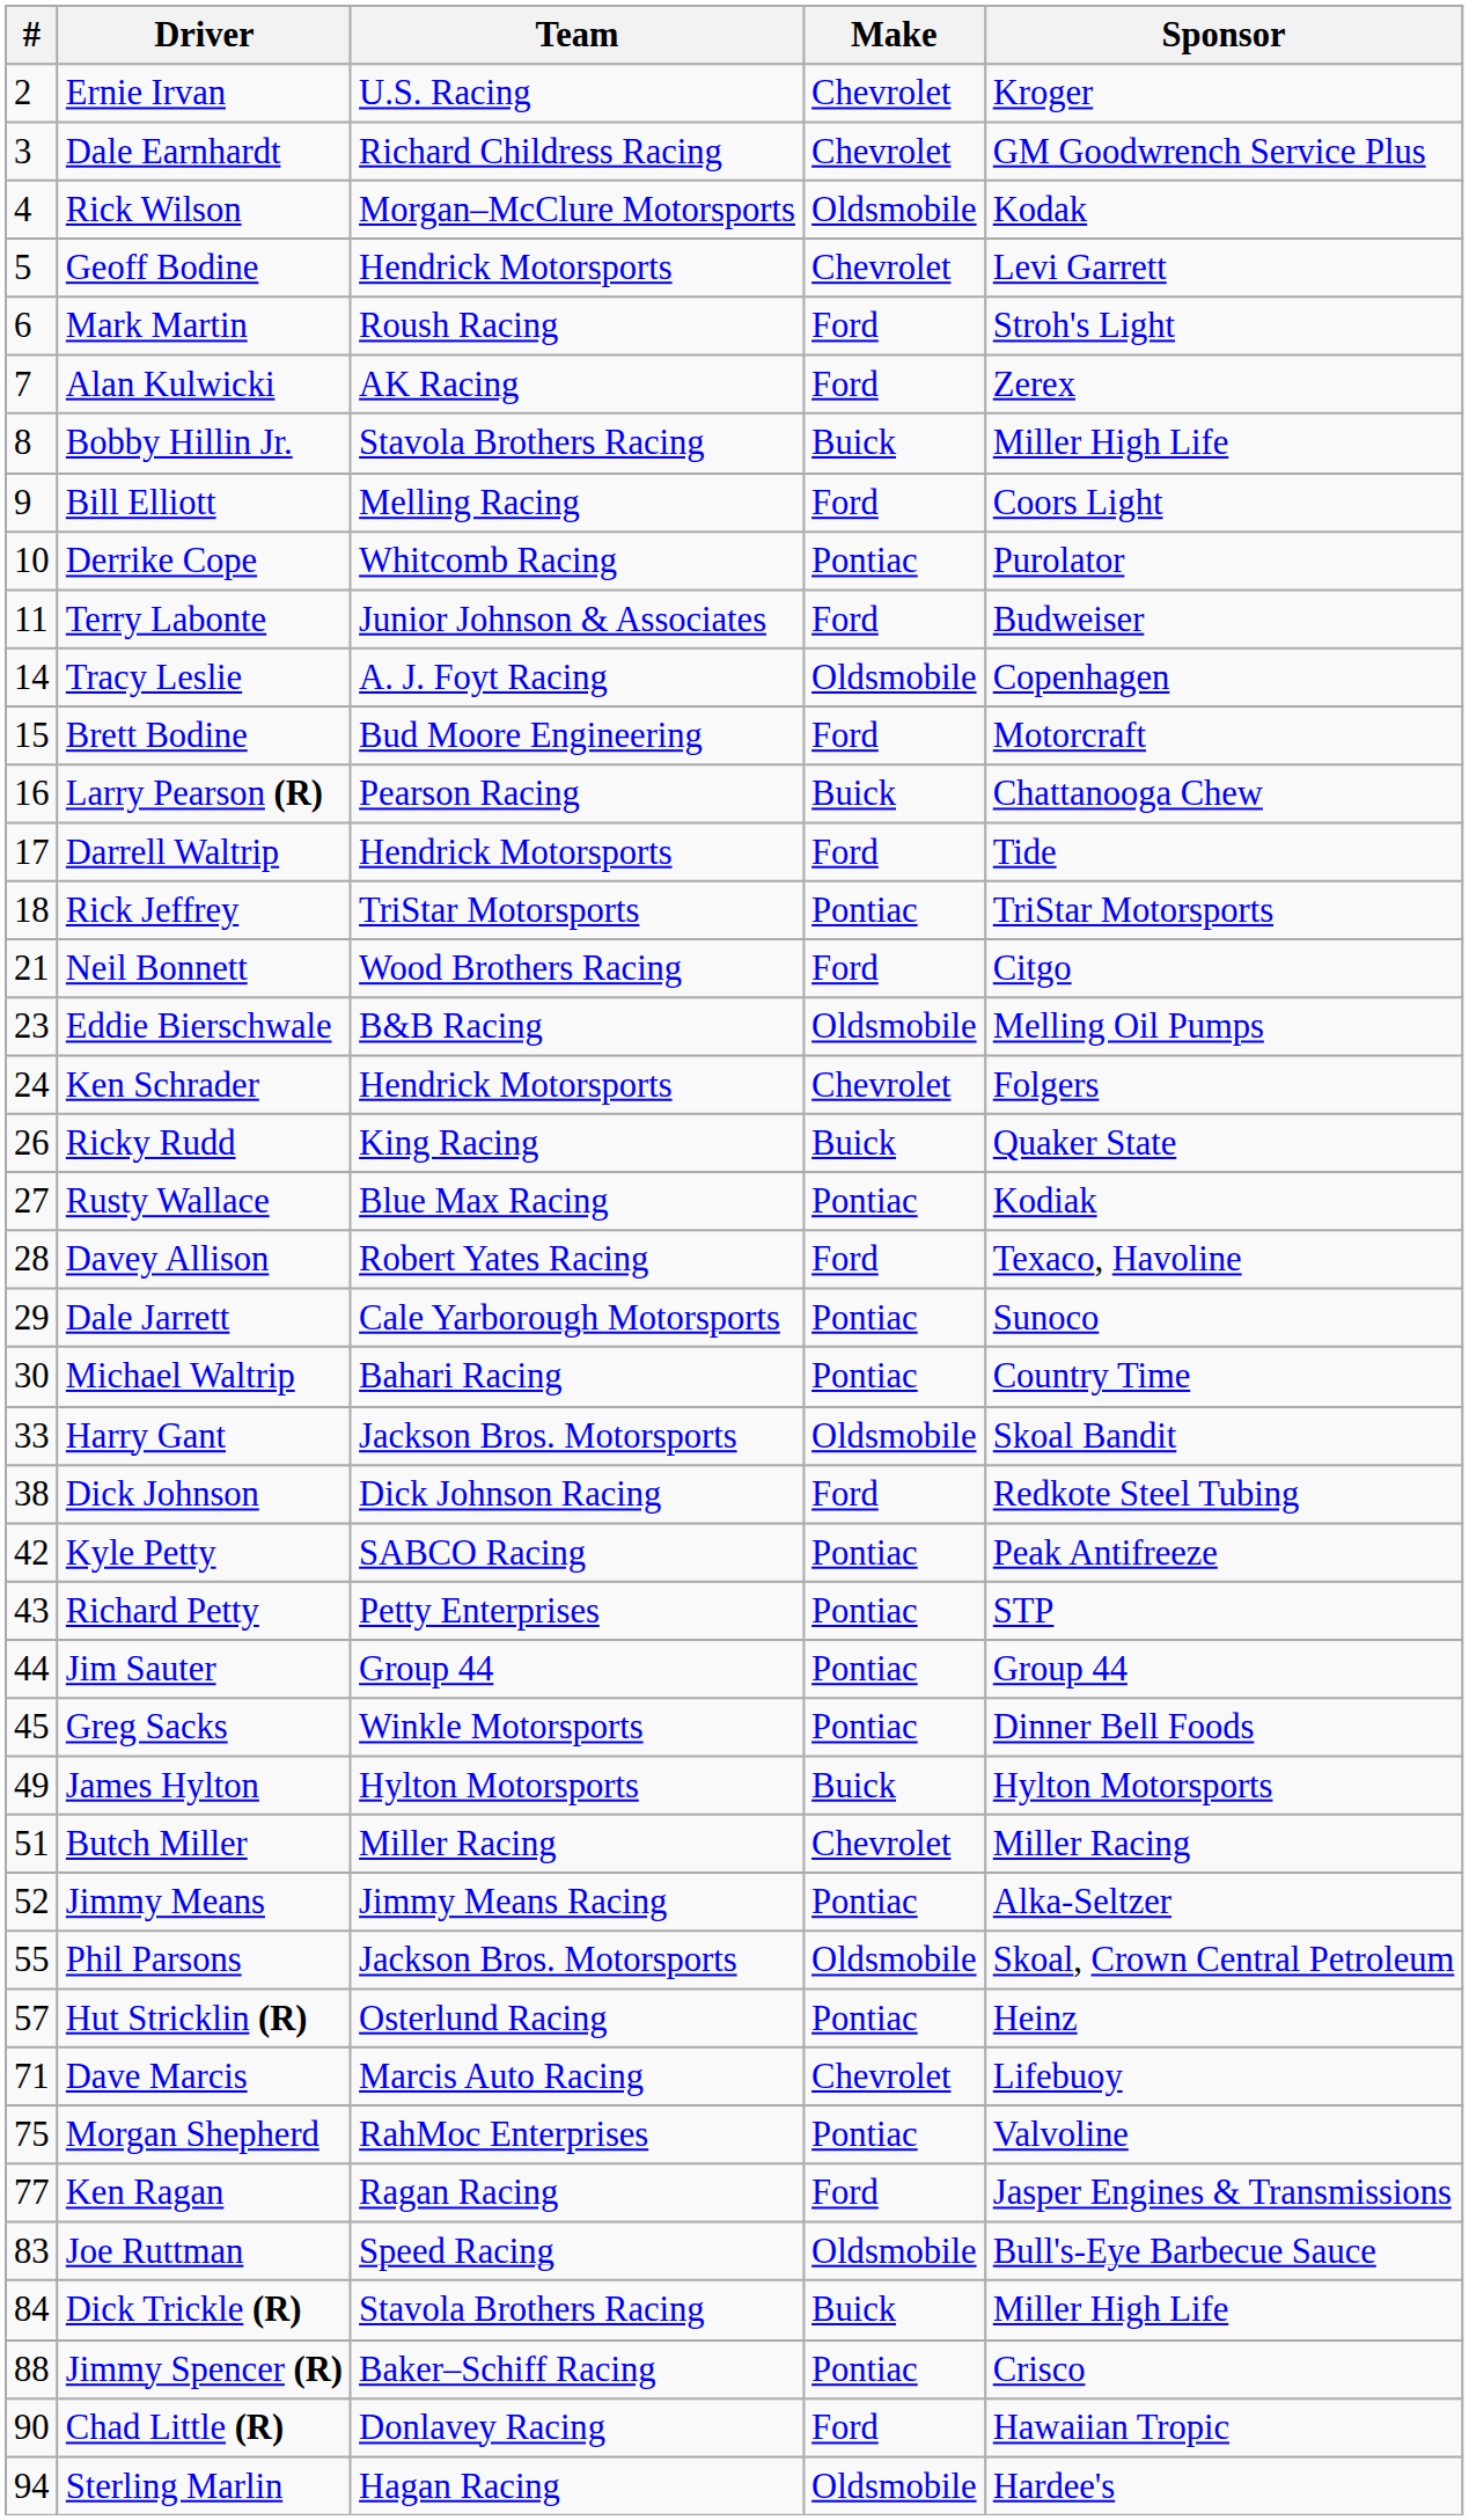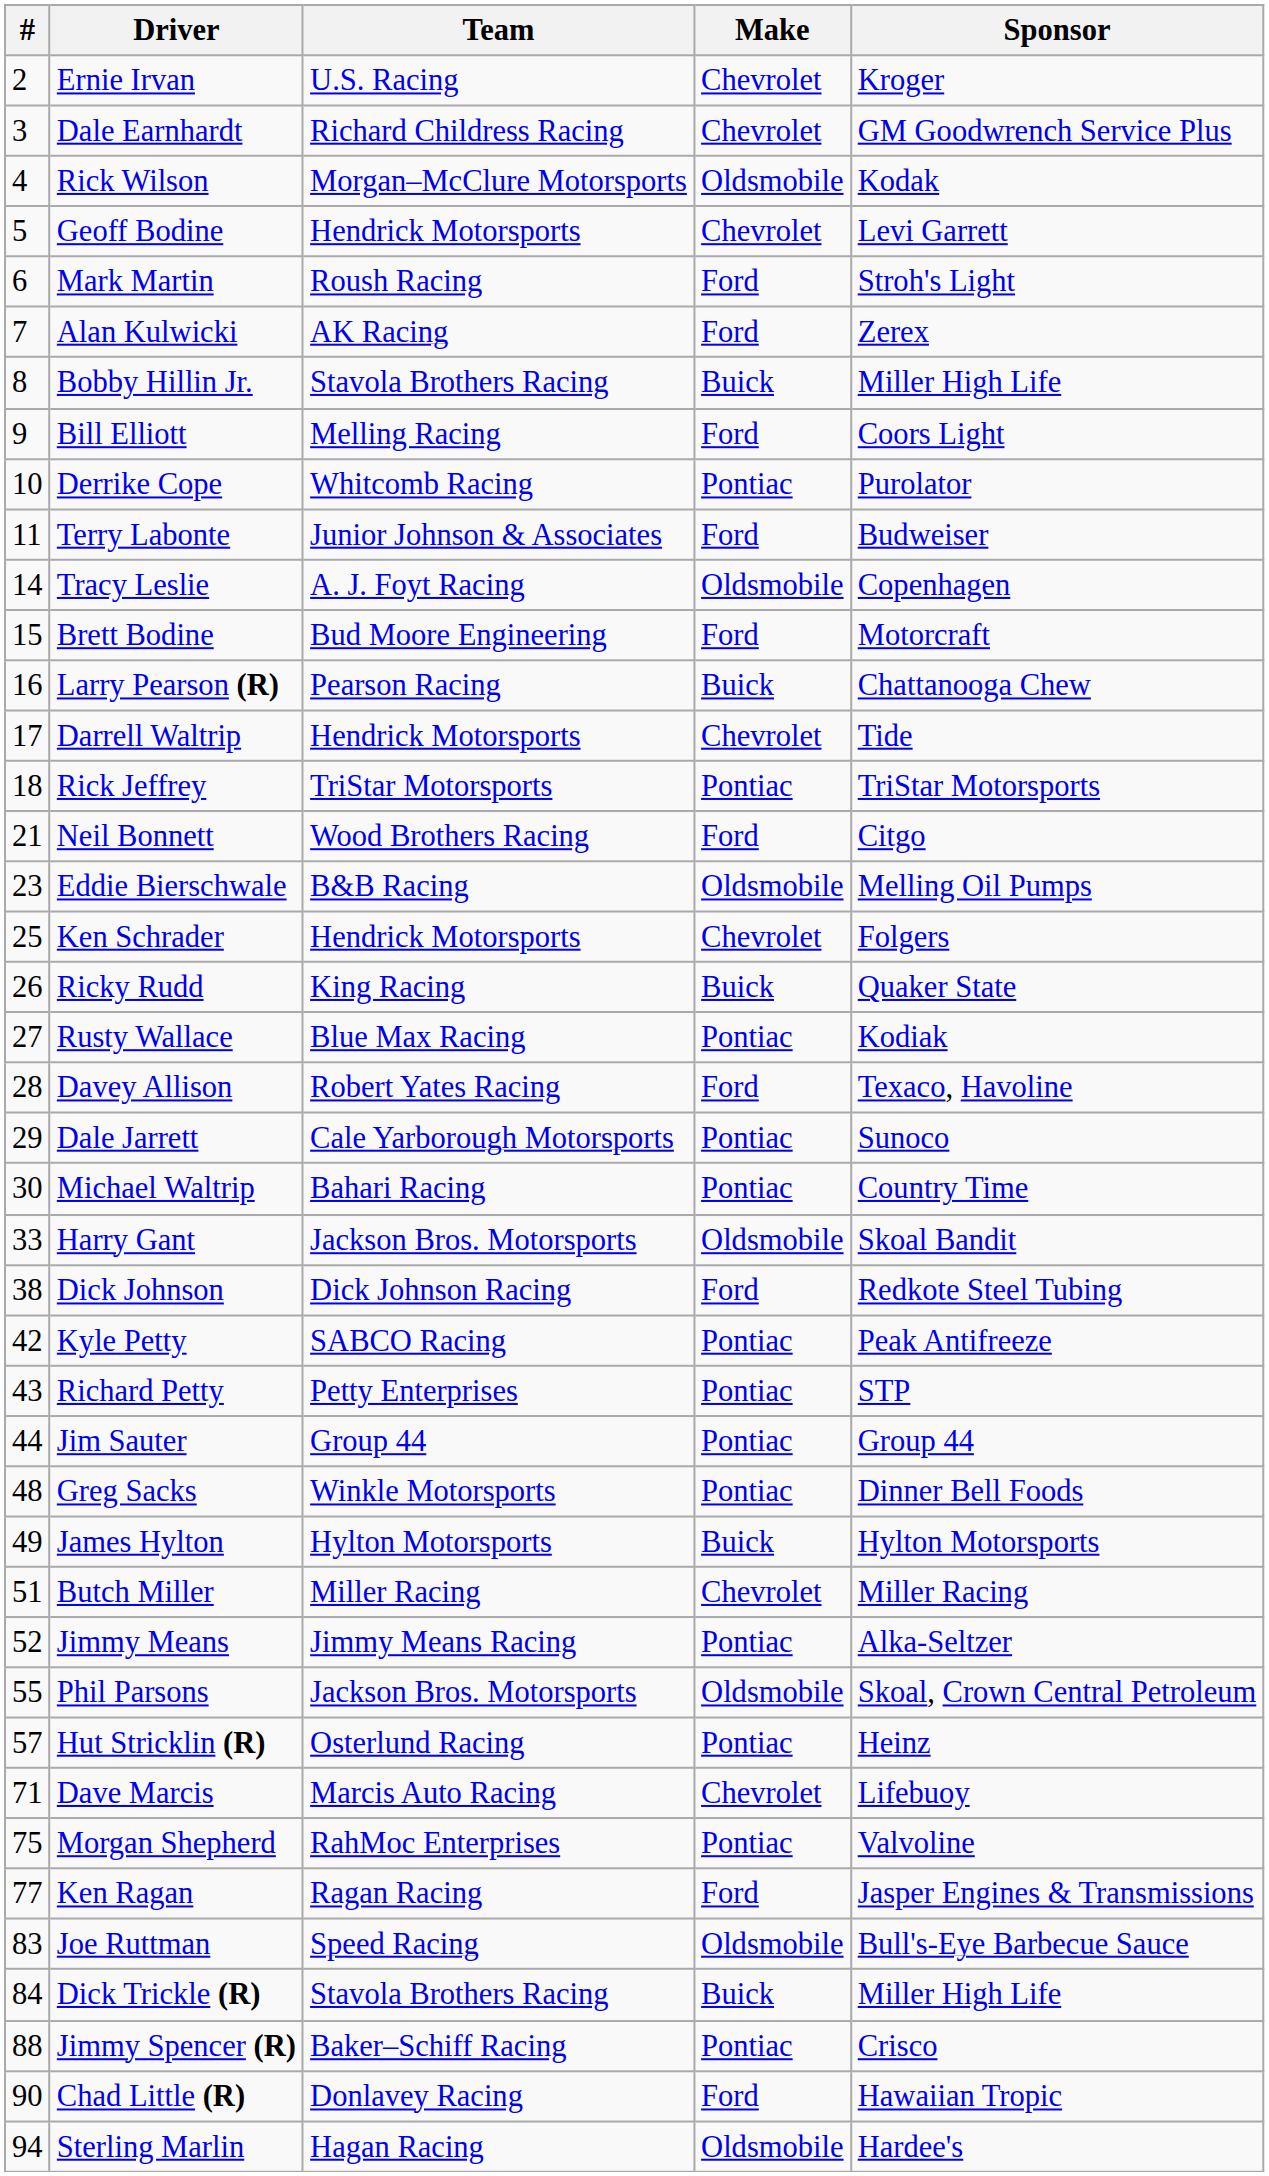 <table class="wikitable" style="font-size:95%">
 <tr>
 <th>#</th>
 <th>Driver</th>
 <th>Team</th>
 <th>Make</th>
 <th>Sponsor</th>
 </tr>
 <tr>
 <td>2</td>
 <td><a href='#'>Ernie Irvan</a></td>
 <td><a href='#'>U.S. Racing</a></td>
 <td><a href='#'>Chevrolet</a></td>
 <td><a href='#'>Kroger</a></td>
 </tr>
 <tr>
 <td>3</td>
 <td><a href='#'>Dale Earnhardt</a></td>
 <td><a href='#'>Richard Childress Racing</a></td>
 <td><a href='#'>Chevrolet</a></td>
 <td><a href='#'>GM Goodwrench Service Plus</a></td>
 </tr>
 <tr>
 <td>4</td>
 <td><a href='#'>Rick Wilson</a></td>
 <td><a href='#'>Morgan–McClure Motorsports</a></td>
 <td><a href='#'>Oldsmobile</a></td>
 <td><a href='#'>Kodak</a></td>
 </tr>
 <tr>
 <td>5</td>
 <td><a href='#'>Geoff Bodine</a></td>
 <td><a href='#'>Hendrick Motorsports</a></td>
 <td><a href='#'>Chevrolet</a></td>
 <td><a href='#'>Levi Garrett</a></td>
 </tr>
 <tr>
 <td>6</td>
 <td><a href='#'>Mark Martin</a></td>
 <td><a href='#'>Roush Racing</a></td>
 <td><a href='#'>Ford</a></td>
 <td><a href='#'>Stroh's Light</a></td>
 </tr>
 <tr>
 <td>7</td>
 <td><a href='#'>Alan Kulwicki</a></td>
 <td><a href='#'>AK Racing</a></td>
 <td><a href='#'>Ford</a></td>
 <td><a href='#'>Zerex</a></td>
 </tr>
 <tr>
 <td>8</td>
 <td><a href='#'>Bobby Hillin Jr.</a></td>
 <td><a href='#'>Stavola Brothers Racing</a></td>
 <td><a href='#'>Buick</a></td>
 <td><a href='#'>Miller High Life</a></td>
 </tr>
 <tr>
 <td>9</td>
 <td><a href='#'>Bill Elliott</a></td>
 <td><a href='#'>Melling Racing</a></td>
 <td><a href='#'>Ford</a></td>
 <td><a href='#'>Coors Light</a></td>
 </tr>
 <tr>
 <td>10</td>
 <td><a href='#'>Derrike Cope</a></td>
 <td><a href='#'>Whitcomb Racing</a></td>
 <td><a href='#'>Pontiac</a></td>
 <td><a href='#'>Purolator</a></td>
 </tr>
 <tr>
 <td>11</td>
 <td><a href='#'>Terry Labonte</a></td>
 <td><a href='#'>Junior Johnson & Associates</a></td>
 <td><a href='#'>Ford</a></td>
 <td><a href='#'>Budweiser</a></td>
 </tr>
 <tr>
 <td>14</td>
 <td><a href='#'>Tracy Leslie</a></td>
 <td><a href='#'>A. J. Foyt Racing</a></td>
 <td><a href='#'>Oldsmobile</a></td>
 <td><a href='#'>Copenhagen</a></td>
 </tr>
 <tr>
 <td>15</td>
 <td><a href='#'>Brett Bodine</a></td>
 <td><a href='#'>Bud Moore Engineering</a></td>
 <td><a href='#'>Ford</a></td>
 <td><a href='#'>Motorcraft</a></td>
 </tr>
 <tr>
 <td>16</td>
 <td><a href='#'>Larry Pearson</a> <strong>(R)</strong></td>
 <td><a href='#'>Pearson Racing</a></td>
 <td><a href='#'>Buick</a></td>
 <td><a href='#'>Chattanooga Chew</a></td>
 </tr>
 <tr>
 <td>17</td>
 <td><a href='#'>Darrell Waltrip</a></td>
 <td><a href='#'>Hendrick Motorsports</a></td>
-<td><a href='#'>Ford</a></td>
+<td><a href='#'>Chevrolet</a></td>
 <td><a href='#'>Tide</a></td>
 </tr>
 <tr>
 <td>18</td>
 <td><a href='#'>Rick Jeffrey</a></td>
 <td><a href='#'>TriStar Motorsports</a></td>
 <td><a href='#'>Pontiac</a></td>
 <td><a href='#'>TriStar Motorsports</a></td>
 </tr>
 <tr>
 <td>21</td>
 <td><a href='#'>Neil Bonnett</a></td>
 <td><a href='#'>Wood Brothers Racing</a></td>
 <td><a href='#'>Ford</a></td>
 <td><a href='#'>Citgo</a></td>
 </tr>
 <tr>
 <td>23</td>
 <td><a href='#'>Eddie Bierschwale</a></td>
 <td><a href='#'>B&B Racing</a></td>
 <td><a href='#'>Oldsmobile</a></td>
 <td><a href='#'>Melling Oil Pumps</a></td>
 </tr>
 <tr>
-<td>24</td>
+<td>25</td>
 <td><a href='#'>Ken Schrader</a></td>
 <td><a href='#'>Hendrick Motorsports</a></td>
 <td><a href='#'>Chevrolet</a></td>
 <td><a href='#'>Folgers</a></td>
 </tr>
 <tr>
 <td>26</td>
 <td><a href='#'>Ricky Rudd</a></td>
 <td><a href='#'>King Racing</a></td>
 <td><a href='#'>Buick</a></td>
 <td><a href='#'>Quaker State</a></td>
 </tr>
 <tr>
 <td>27</td>
 <td><a href='#'>Rusty Wallace</a></td>
 <td><a href='#'>Blue Max Racing</a></td>
 <td><a href='#'>Pontiac</a></td>
 <td><a href='#'>Kodiak</a></td>
 </tr>
 <tr>
 <td>28</td>
 <td><a href='#'>Davey Allison</a></td>
 <td><a href='#'>Robert Yates Racing</a></td>
 <td><a href='#'>Ford</a></td>
 <td><a href='#'>Texaco</a>, <a href='#'>Havoline</a></td>
 </tr>
 <tr>
 <td>29</td>
 <td><a href='#'>Dale Jarrett</a></td>
 <td><a href='#'>Cale Yarborough Motorsports</a></td>
 <td><a href='#'>Pontiac</a></td>
 <td><a href='#'>Sunoco</a></td>
 </tr>
 <tr>
 <td>30</td>
 <td><a href='#'>Michael Waltrip</a></td>
 <td><a href='#'>Bahari Racing</a></td>
 <td><a href='#'>Pontiac</a></td>
 <td><a href='#'>Country Time</a></td>
 </tr>
 <tr>
 <td>33</td>
 <td><a href='#'>Harry Gant</a></td>
 <td><a href='#'>Jackson Bros. Motorsports</a></td>
 <td><a href='#'>Oldsmobile</a></td>
 <td><a href='#'>Skoal Bandit</a></td>
 </tr>
 <tr>
 <td>38</td>
 <td><a href='#'>Dick Johnson</a></td>
 <td><a href='#'>Dick Johnson Racing</a></td>
 <td><a href='#'>Ford</a></td>
 <td><a href='#'>Redkote Steel Tubing</a></td>
 </tr>
 <tr>
 <td>42</td>
 <td><a href='#'>Kyle Petty</a></td>
 <td><a href='#'>SABCO Racing</a></td>
 <td><a href='#'>Pontiac</a></td>
 <td><a href='#'>Peak Antifreeze</a></td>
 </tr>
 <tr>
 <td>43</td>
 <td><a href='#'>Richard Petty</a></td>
 <td><a href='#'>Petty Enterprises</a></td>
 <td><a href='#'>Pontiac</a></td>
 <td><a href='#'>STP</a></td>
 </tr>
 <tr>
 <td>44</td>
 <td><a href='#'>Jim Sauter</a></td>
 <td><a href='#'>Group 44</a></td>
 <td><a href='#'>Pontiac</a></td>
 <td><a href='#'>Group 44</a></td>
 </tr>
 <tr>
-<td>45</td>
+<td>48</td>
 <td><a href='#'>Greg Sacks</a></td>
 <td><a href='#'>Winkle Motorsports</a></td>
 <td><a href='#'>Pontiac</a></td>
 <td><a href='#'>Dinner Bell Foods</a></td>
 </tr>
 <tr>
 <td>49</td>
 <td><a href='#'>James Hylton</a></td>
 <td><a href='#'>Hylton Motorsports</a></td>
 <td><a href='#'>Buick</a></td>
 <td><a href='#'>Hylton Motorsports</a></td>
 </tr>
 <tr>
 <td>51</td>
 <td><a href='#'>Butch Miller</a></td>
 <td><a href='#'>Miller Racing</a></td>
 <td><a href='#'>Chevrolet</a></td>
 <td><a href='#'>Miller Racing</a></td>
 </tr>
 <tr>
 <td>52</td>
 <td><a href='#'>Jimmy Means</a></td>
 <td><a href='#'>Jimmy Means Racing</a></td>
 <td><a href='#'>Pontiac</a></td>
 <td><a href='#'>Alka-Seltzer</a></td>
 </tr>
 <tr>
 <td>55</td>
 <td><a href='#'>Phil Parsons</a></td>
 <td><a href='#'>Jackson Bros. Motorsports</a></td>
 <td><a href='#'>Oldsmobile</a></td>
 <td><a href='#'>Skoal</a>, <a href='#'>Crown Central Petroleum</a></td>
 </tr>
 <tr>
 <td>57</td>
 <td><a href='#'>Hut Stricklin</a> <strong>(R)</strong></td>
 <td><a href='#'>Osterlund Racing</a></td>
 <td><a href='#'>Pontiac</a></td>
 <td><a href='#'>Heinz</a></td>
 </tr>
 <tr>
 <td>71</td>
 <td><a href='#'>Dave Marcis</a></td>
 <td><a href='#'>Marcis Auto Racing</a></td>
 <td><a href='#'>Chevrolet</a></td>
 <td><a href='#'>Lifebuoy</a></td>
 </tr>
 <tr>
 <td>75</td>
 <td><a href='#'>Morgan Shepherd</a></td>
 <td><a href='#'>RahMoc Enterprises</a></td>
 <td><a href='#'>Pontiac</a></td>
 <td><a href='#'>Valvoline</a></td>
 </tr>
 <tr>
 <td>77</td>
 <td><a href='#'>Ken Ragan</a></td>
 <td><a href='#'>Ragan Racing</a></td>
 <td><a href='#'>Ford</a></td>
 <td><a href='#'>Jasper Engines & Transmissions</a></td>
 </tr>
 <tr>
 <td>83</td>
 <td><a href='#'>Joe Ruttman</a></td>
 <td><a href='#'>Speed Racing</a></td>
 <td><a href='#'>Oldsmobile</a></td>
 <td><a href='#'>Bull's-Eye Barbecue Sauce</a></td>
 </tr>
 <tr>
 <td>84</td>
 <td><a href='#'>Dick Trickle</a> <strong>(R)</strong></td>
 <td><a href='#'>Stavola Brothers Racing</a></td>
 <td><a href='#'>Buick</a></td>
 <td><a href='#'>Miller High Life</a></td>
 </tr>
 <tr>
 <td>88</td>
 <td><a href='#'>Jimmy Spencer</a> <strong>(R)</strong></td>
 <td><a href='#'>Baker–Schiff Racing</a></td>
 <td><a href='#'>Pontiac</a></td>
 <td><a href='#'>Crisco</a></td>
 </tr>
 <tr>
 <td>90</td>
 <td><a href='#'>Chad Little</a> <strong>(R)</strong></td>
 <td><a href='#'>Donlavey Racing</a></td>
 <td><a href='#'>Ford</a></td>
 <td><a href='#'>Hawaiian Tropic</a></td>
 </tr>
 <tr>
 <td>94</td>
 <td><a href='#'>Sterling Marlin</a></td>
 <td><a href='#'>Hagan Racing</a></td>
 <td><a href='#'>Oldsmobile</a></td>
 <td><a href='#'>Hardee's</a></td>
 </tr>
 </table>
